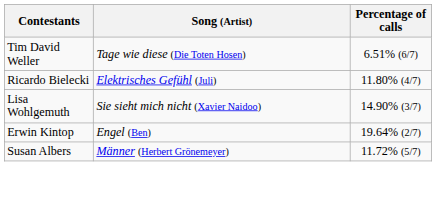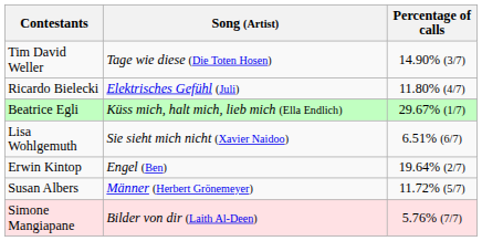 <table class="wikitable">
 <tr>
 <th style="width:110px;">Contestants</th>
 <th style="width:330px;">Song <small>(Artist)</small></th>
 <th style="width:100px;">Percentage of calls</th>
 </tr>
 <tr>
 <td align="left">Tim David Weller</td>
 <td align="left"><em>Tage wie diese</em> <small>(<a href='#'>Die Toten Hosen</a>)</small></td>
-<td style="text-align:center;">6.51% <small>(6/7)</small></td>
+<td style="text-align:center;">14.90% <small>(3/7)</small></td>
 </tr>
 <tr>
 <td align="left">Ricardo Bielecki</td>
 <td align="left"><em><a href='#'>Elektrisches Gefühl</a></em> <small>(<a href='#'>Juli</a>)</small></td>
 <td style="text-align:center;">11.80% <small>(4/7)</small></td>
 </tr>
+<tr style="background:#c1ffc1;">
+<td align="left">Beatrice Egli</td>
+<td align="left"><em>Küss mich, halt mich, lieb mich</em> <small>(Ella Endlich)</small></td>
+<td style="text-align:center;">29.67% <small>(1/7)</small></td>
+</tr>
 <tr>
 <td align="left">Lisa Wohlgemuth</td>
 <td align="left"><em>Sie sieht mich nicht</em> <small>(<a href='#'>Xavier Naidoo</a>)</small></td>
-<td style="text-align:center;">14.90% <small>(3/7)</small></td>
+<td style="text-align:center;">6.51% <small>(6/7)</small></td>
 </tr>
 <tr>
 <td align="left">Erwin Kintop</td>
 <td align="left"><em>Engel</em> <small>(<a href='#'>Ben</a>)</small></td>
 <td style="text-align:center;">19.64% <small>(2/7)</small></td>
 </tr>
 <tr>
 <td align="left">Susan Albers</td>
 <td align="left"><em><a href='#'>Männer</a></em> <small>(<a href='#'>Herbert Grönemeyer</a>)</small></td>
 <td style="text-align:center;">11.72% <small>(5/7)</small></td>
 </tr>
+<tr bgcolor="#FFE1E4">
+<td align="left">Simone Mangiapane</td>
+<td align="left"><em>Bilder von dir</em> <small>(<a href='#'>Laith Al-Deen</a>)</small></td>
+<td style="text-align:center;">5.76% <small>(7/7)</small></td>
+</tr>
 </table>
